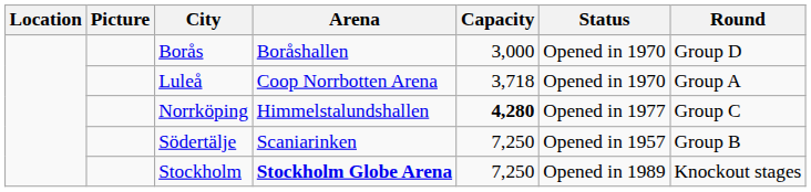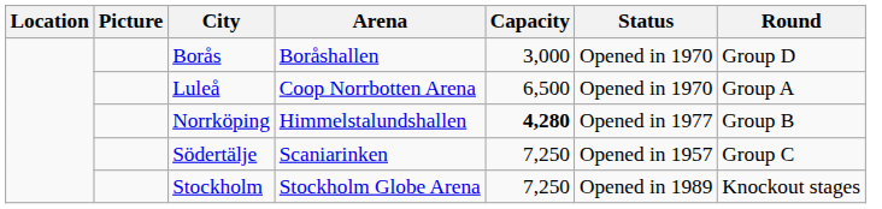 <table class="wikitable sortable">
 <tr>
 <th>Location</th>
 <th>Picture</th>
 <th>City</th>
 <th>Arena</th>
 <th style="text-align:right;">Capacity</th>
 <th>Status</th>
 <th>Round</th>
 </tr>
 <tr>
 <td rowspan=5></td>
 <td></td>
 <td><a href='#'>Borås</a></td>
 <td><a href='#'>Boråshallen</a></td>
 <td style="text-align:right;">3,000</td>
 <td>Opened in 1970</td>
 <td>Group D</td>
 </tr>
 <tr>
 <td></td>
 <td><a href='#'>Luleå</a></td>
 <td><a href='#'>Coop Norrbotten Arena</a></td>
-<td style="text-align:right;">3,718</td>
+<td style="text-align:right;">6,500</td>
 <td>Opened in 1970</td>
 <td>Group A</td>
 </tr>
 <tr>
 <td></td>
 <td><a href='#'>Norrköping</a></td>
 <td><a href='#'>Himmelstalundshallen</a></td>
 <td style="text-align:right;"><strong>4,280</strong></td>
 <td>Opened in 1977</td>
-<td>Group C</td>
+<td>Group B</td>
 </tr>
 <tr>
 <td></td>
 <td><a href='#'>Södertälje</a></td>
 <td><a href='#'>Scaniarinken</a></td>
 <td style="text-align:right;">7,250</td>
 <td>Opened in 1957</td>
-<td>Group B</td>
+<td>Group C</td>
 </tr>
 <tr>
 <td></td>
 <td><a href='#'>Stockholm</a></td>
-<td><strong><a href='#'>Stockholm Globe Arena</a></strong></td>
+<td><a href='#'>Stockholm Globe Arena</a></td>
 <td style="text-align:right;">7,250</td>
 <td>Opened in 1989</td>
 <td>Knockout stages</td>
 </tr>
 </table>
